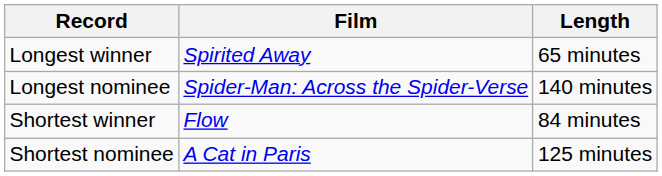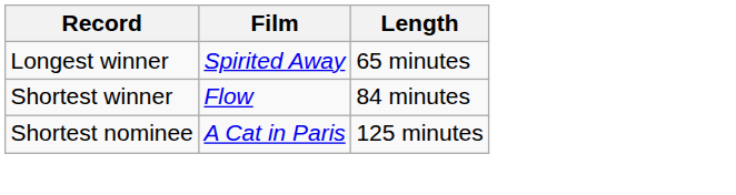 <table class="wikitable">
 <tr>
 <th scope="col">Record</th>
 <th scope="col">Film</th>
 <th scope="col">Length</th>
 </tr>
 <tr>
 <td>Longest winner</td>
 <td><em><a href='#'>Spirited Away</a></em></td>
 <td>65 minutes</td>
 </tr>
 <tr>
-<td>Longest nominee</td>
-<td><em><a href='#'>Spider-Man: Across the Spider-Verse</a></em></td>
-<td>140 minutes</td>
-</tr>
-<tr>
 <td>Shortest winner</td>
 <td><em><a href='#'>Flow</a></em></td>
 <td>84 minutes</td>
 </tr>
 <tr>
 <td>Shortest nominee</td>
 <td><em><a href='#'>A Cat in Paris</a></em></td>
 <td>125 minutes</td>
 </tr>
 </table>
